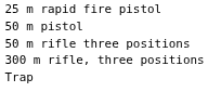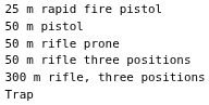 <table>
 <tr valign="top">
 <td>25 m rapid fire pistol <br></td>
 <td></td>
 <td></td>
 <td></td>
 </tr>
 <tr valign="top">
 <td>50 m pistol <br></td>
+<td></td>
+<td></td>
+<td></td>
+</tr>
+<tr valign="top">
+<td>50 m rifle prone <br></td>
 <td></td>
 <td></td>
 <td></td>
 </tr>
 <tr valign="top">
 <td>50 m rifle three positions <br></td>
 <td></td>
 <td></td>
 <td></td>
 </tr>
 <tr valign="top">
 <td>300 m rifle, three positions <br></td>
 <td></td>
 <td></td>
 <td></td>
 </tr>
 <tr valign="top">
 <td>Trap <br></td>
 <td></td>
 <td></td>
 <td></td>
 </tr>
 </table>
